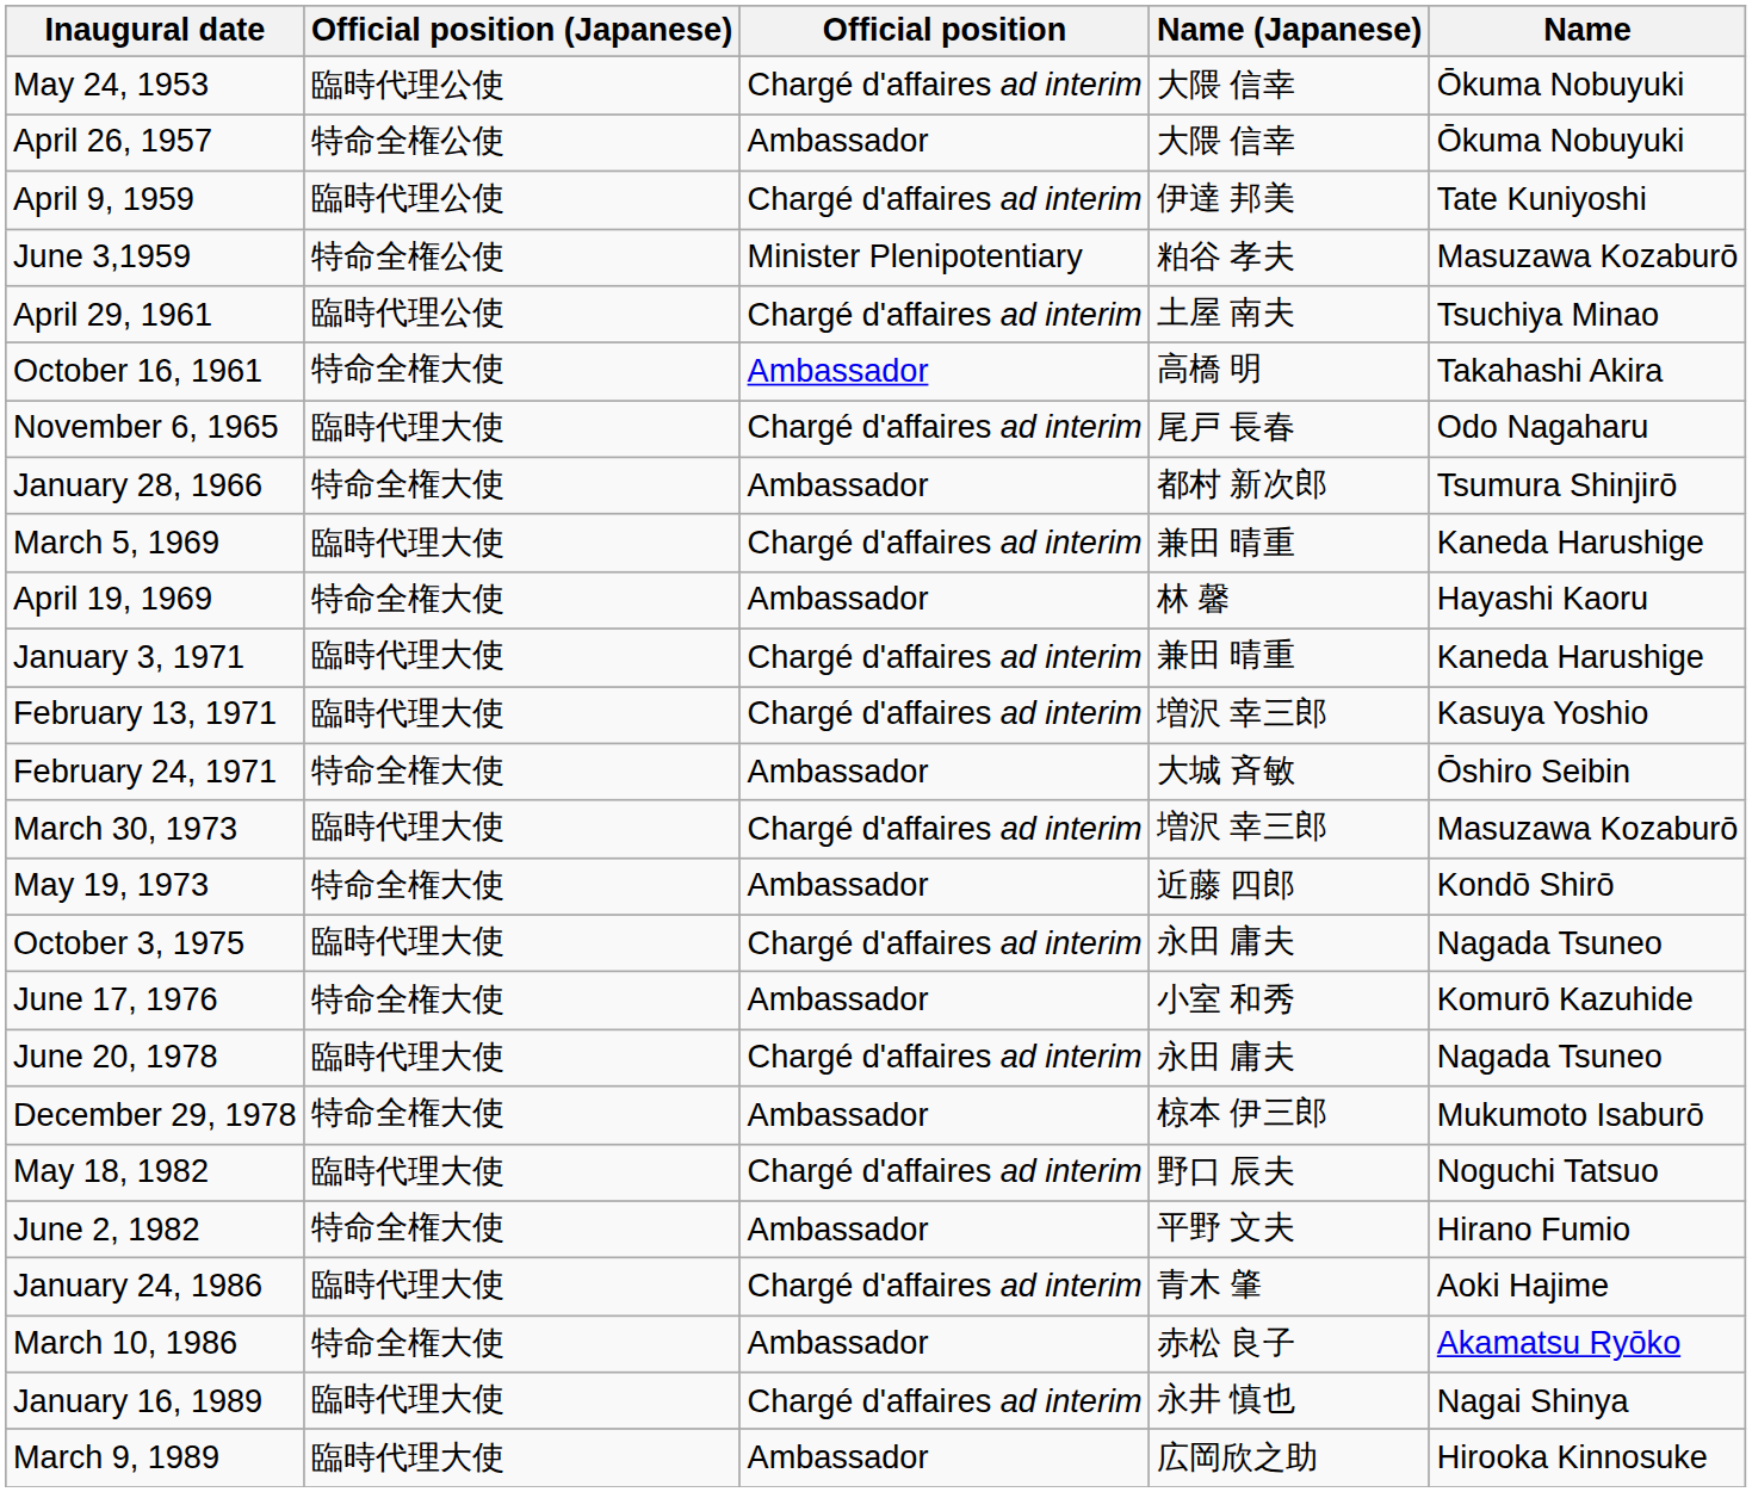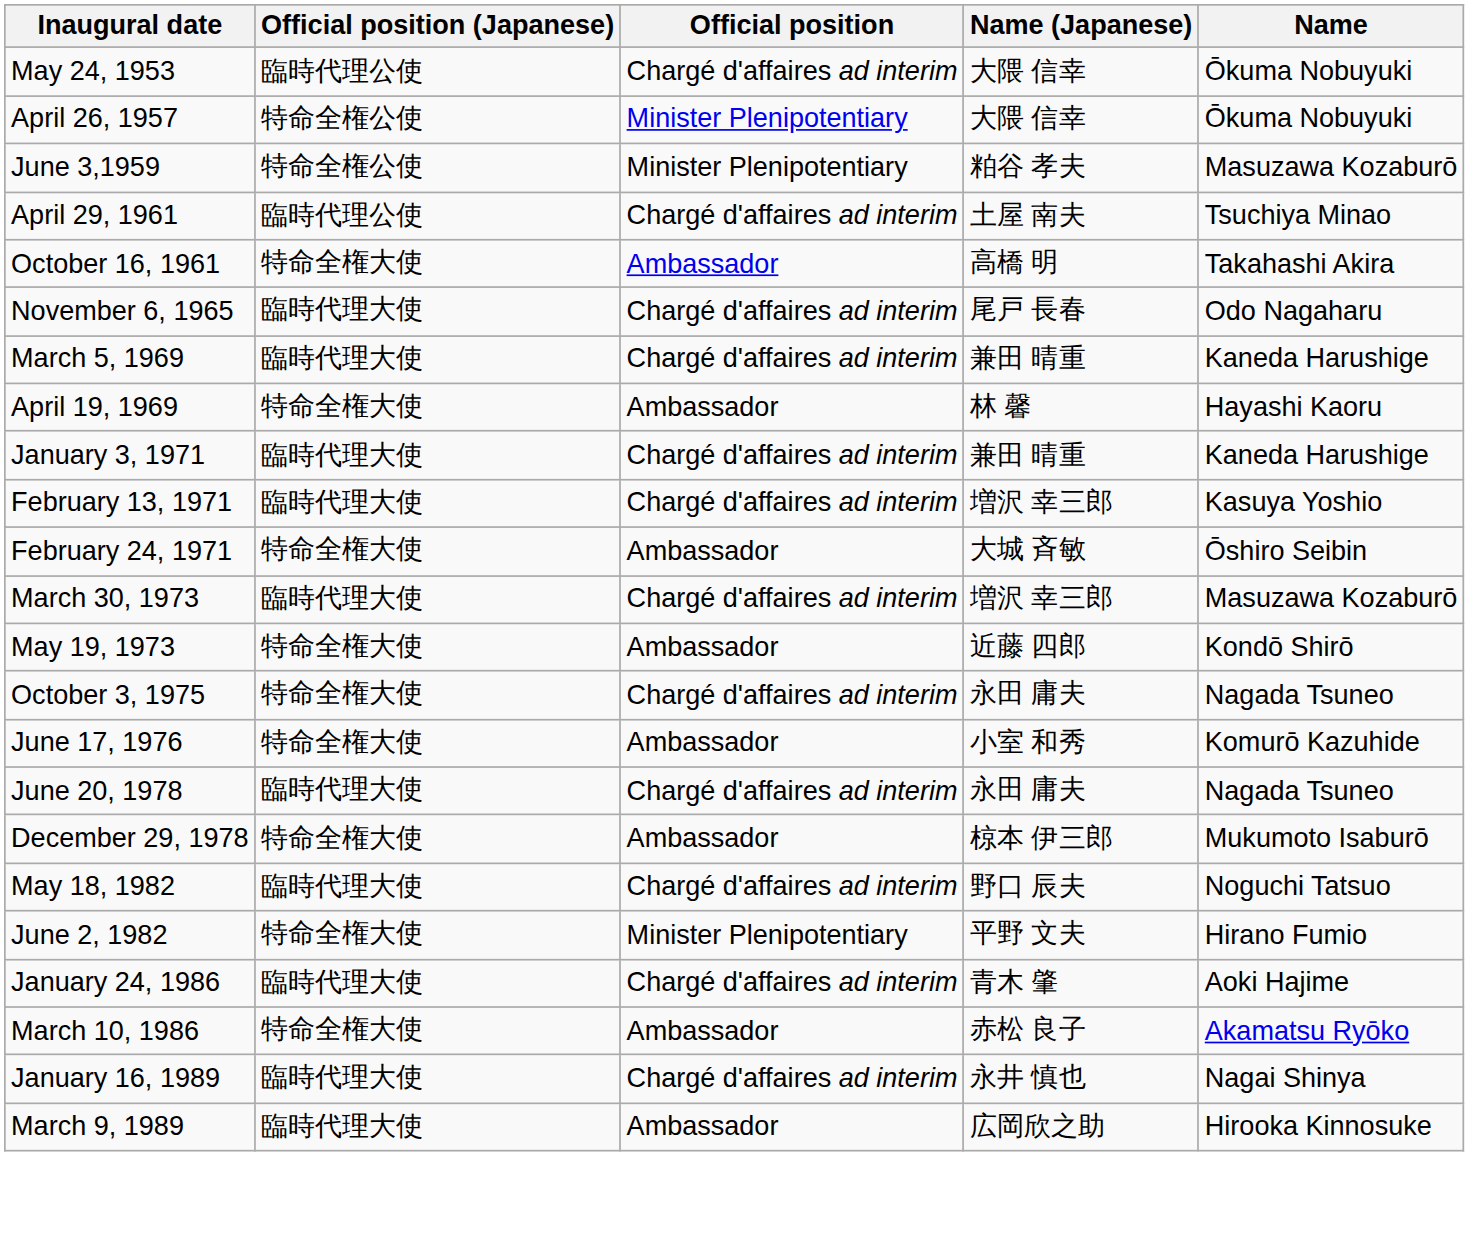 <table class="wikitable">
 <tr>
 <th>Inaugural date</th>
 <th>Official position (Japanese)</th>
 <th>Official position</th>
 <th>Name (Japanese)</th>
 <th>Name</th>
 </tr>
 <tr>
 <td>May 24, 1953</td>
 <td>臨時代理公使</td>
 <td>Chargé d'affaires <em>ad interim</em></td>
 <td>大隈 信幸</td>
 <td>Ōkuma Nobuyuki</td>
 </tr>
 <tr>
 <td>April 26, 1957</td>
 <td>特命全権公使</td>
-<td>Ambassador</td>
+<td><a href='#'>Minister Plenipotentiary</a></td>
 <td>大隈 信幸</td>
 <td>Ōkuma Nobuyuki</td>
-</tr>
-<tr>
-<td>April 9, 1959</td>
-<td>臨時代理公使</td>
-<td>Chargé d'affaires <em>ad interim</em></td>
-<td>伊達 邦美</td>
-<td>Tate Kuniyoshi</td>
 </tr>
 <tr>
 <td>June 3,1959</td>
 <td>特命全権公使</td>
 <td>Minister Plenipotentiary</td>
 <td>粕谷 孝夫</td>
 <td>Masuzawa Kozaburō</td>
 </tr>
 <tr>
 <td>April 29, 1961</td>
 <td>臨時代理公使</td>
 <td>Chargé d'affaires <em>ad interim</em></td>
 <td>土屋 南夫</td>
 <td>Tsuchiya Minao</td>
 </tr>
 <tr>
 <td>October 16, 1961</td>
 <td>特命全権大使</td>
 <td><a href='#'>Ambassador</a></td>
 <td>高橋 明</td>
 <td>Takahashi Akira</td>
 </tr>
 <tr>
 <td>November 6, 1965</td>
 <td>臨時代理大使</td>
 <td>Chargé d'affaires <em>ad interim</em></td>
 <td>尾戸 長春</td>
 <td>Odo Nagaharu</td>
-</tr>
-<tr>
-<td>January 28, 1966</td>
-<td>特命全権大使</td>
-<td>Ambassador</td>
-<td>都村 新次郎</td>
-<td>Tsumura Shinjirō</td>
 </tr>
 <tr>
 <td>March 5, 1969</td>
 <td>臨時代理大使</td>
 <td>Chargé d'affaires <em>ad interim</em></td>
 <td>兼田 晴重</td>
 <td>Kaneda Harushige</td>
 </tr>
 <tr>
 <td>April 19, 1969</td>
 <td>特命全権大使</td>
 <td>Ambassador</td>
 <td>林 馨</td>
 <td>Hayashi Kaoru</td>
 </tr>
 <tr>
 <td>January 3, 1971</td>
 <td>臨時代理大使</td>
 <td>Chargé d'affaires <em>ad interim</em></td>
 <td>兼田 晴重</td>
 <td>Kaneda Harushige</td>
 </tr>
 <tr>
 <td>February 13, 1971</td>
 <td>臨時代理大使</td>
 <td>Chargé d'affaires <em>ad interim</em></td>
 <td>増沢 幸三郎</td>
 <td>Kasuya Yoshio</td>
 </tr>
 <tr>
 <td>February 24, 1971</td>
 <td>特命全権大使</td>
 <td>Ambassador</td>
 <td>大城 斉敏</td>
 <td>Ōshiro Seibin</td>
 </tr>
 <tr>
 <td>March 30, 1973</td>
 <td>臨時代理大使</td>
 <td>Chargé d'affaires <em>ad interim</em></td>
 <td>増沢 幸三郎</td>
 <td>Masuzawa Kozaburō</td>
 </tr>
 <tr>
 <td>May 19, 1973</td>
 <td>特命全権大使</td>
 <td>Ambassador</td>
 <td>近藤 四郎</td>
 <td>Kondō Shirō</td>
 </tr>
 <tr>
 <td>October 3, 1975</td>
-<td>臨時代理大使</td>
+<td>特命全権大使</td>
 <td>Chargé d'affaires <em>ad interim</em></td>
 <td>永田 庸夫</td>
 <td>Nagada Tsuneo</td>
 </tr>
 <tr>
 <td>June 17, 1976</td>
 <td>特命全権大使</td>
 <td>Ambassador</td>
 <td>小室 和秀</td>
 <td>Komurō Kazuhide</td>
 </tr>
 <tr>
 <td>June 20, 1978</td>
 <td>臨時代理大使</td>
 <td>Chargé d'affaires <em>ad interim</em></td>
 <td>永田 庸夫</td>
 <td>Nagada Tsuneo</td>
 </tr>
 <tr>
 <td>December 29, 1978</td>
 <td>特命全権大使</td>
 <td>Ambassador</td>
 <td>椋本 伊三郎</td>
 <td>Mukumoto Isaburō</td>
 </tr>
 <tr>
 <td>May 18, 1982</td>
 <td>臨時代理大使</td>
 <td>Chargé d'affaires <em>ad interim</em></td>
 <td>野口 辰夫</td>
 <td>Noguchi Tatsuo</td>
 </tr>
 <tr>
 <td>June 2, 1982</td>
 <td>特命全権大使</td>
-<td>Ambassador</td>
+<td>Minister Plenipotentiary</td>
 <td>平野 文夫</td>
 <td>Hirano Fumio</td>
 </tr>
 <tr>
 <td>January 24, 1986</td>
 <td>臨時代理大使</td>
 <td>Chargé d'affaires <em>ad interim</em></td>
 <td>青木 肇</td>
 <td>Aoki Hajime</td>
 </tr>
 <tr>
 <td>March 10, 1986</td>
 <td>特命全権大使</td>
 <td>Ambassador</td>
 <td>赤松 良子</td>
 <td><a href='#'>Akamatsu Ryōko</a></td>
 </tr>
 <tr>
 <td>January 16, 1989</td>
 <td>臨時代理大使</td>
 <td>Chargé d'affaires <em>ad interim</em></td>
 <td>永井 慎也</td>
 <td>Nagai Shinya</td>
 </tr>
 <tr>
 <td>March 9, 1989</td>
 <td>臨時代理大使</td>
 <td>Ambassador</td>
 <td>広岡欣之助</td>
 <td>Hirooka Kinnosuke</td>
 </tr>
 </table>
